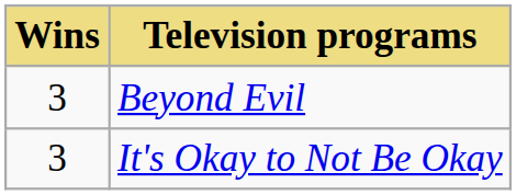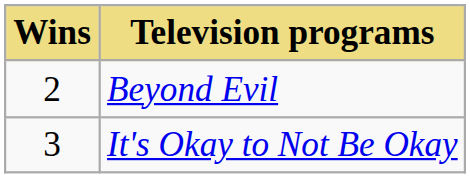 <table class="wikitable">
 <tr>
 <th style="background:#EEDD82; text-align:center">Wins</th>
 <th style="background:#EEDD82; text-align:center">Television programs</th>
 </tr>
 <tr>
-<td style="text-align:center">3</td>
+<td style="text-align:center">2</td>
 <td><em><a href='#'>Beyond Evil</a></em></td>
 </tr>
 <tr>
 <td style="text-align:center">3</td>
 <td><em><a href='#'>It's Okay to Not Be Okay</a></em></td>
 </tr>
 </table>
